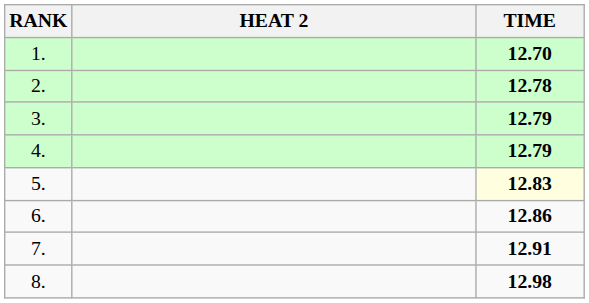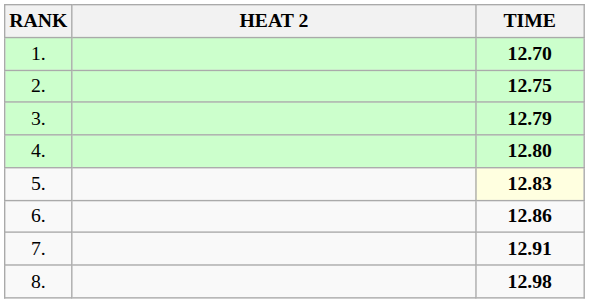 <table class="wikitable" style="border-collapse: collapse; font-size: 90%;">
 <tr>
 <th>RANK</th>
 <th style="width: 20em">HEAT 2</th>
 <th style="width: 5em">TIME</th>
 </tr>
 <tr style="background:#ccffcc;">
 <td align="center">1.</td>
 <td></td>
 <td align="center"><strong>12.70</strong></td>
 </tr>
 <tr style="background:#ccffcc;">
 <td align="center">2.</td>
 <td></td>
-<td align="center"><strong>12.78</strong></td>
+<td align="center"><strong>12.75</strong></td>
 </tr>
 <tr style="background:#ccffcc;">
 <td align="center">3.</td>
 <td></td>
 <td align="center"><strong>12.79</strong></td>
 </tr>
 <tr style="background:#ccffcc;">
 <td align="center">4.</td>
 <td></td>
-<td align="center"><strong>12.79</strong></td>
+<td align="center"><strong>12.80</strong></td>
 </tr>
 <tr>
 <td align="center">5.</td>
 <td></td>
 <td align="center" style="background: lightyellow;"><strong>12.83</strong></td>
 </tr>
 <tr>
 <td align="center">6.</td>
 <td></td>
 <td align="center"><strong>12.86</strong></td>
 </tr>
 <tr>
 <td align="center">7.</td>
 <td></td>
 <td align="center"><strong>12.91</strong></td>
 </tr>
 <tr>
 <td align="center">8.</td>
 <td></td>
 <td align="center"><strong>12.98</strong></td>
 </tr>
 </table>
